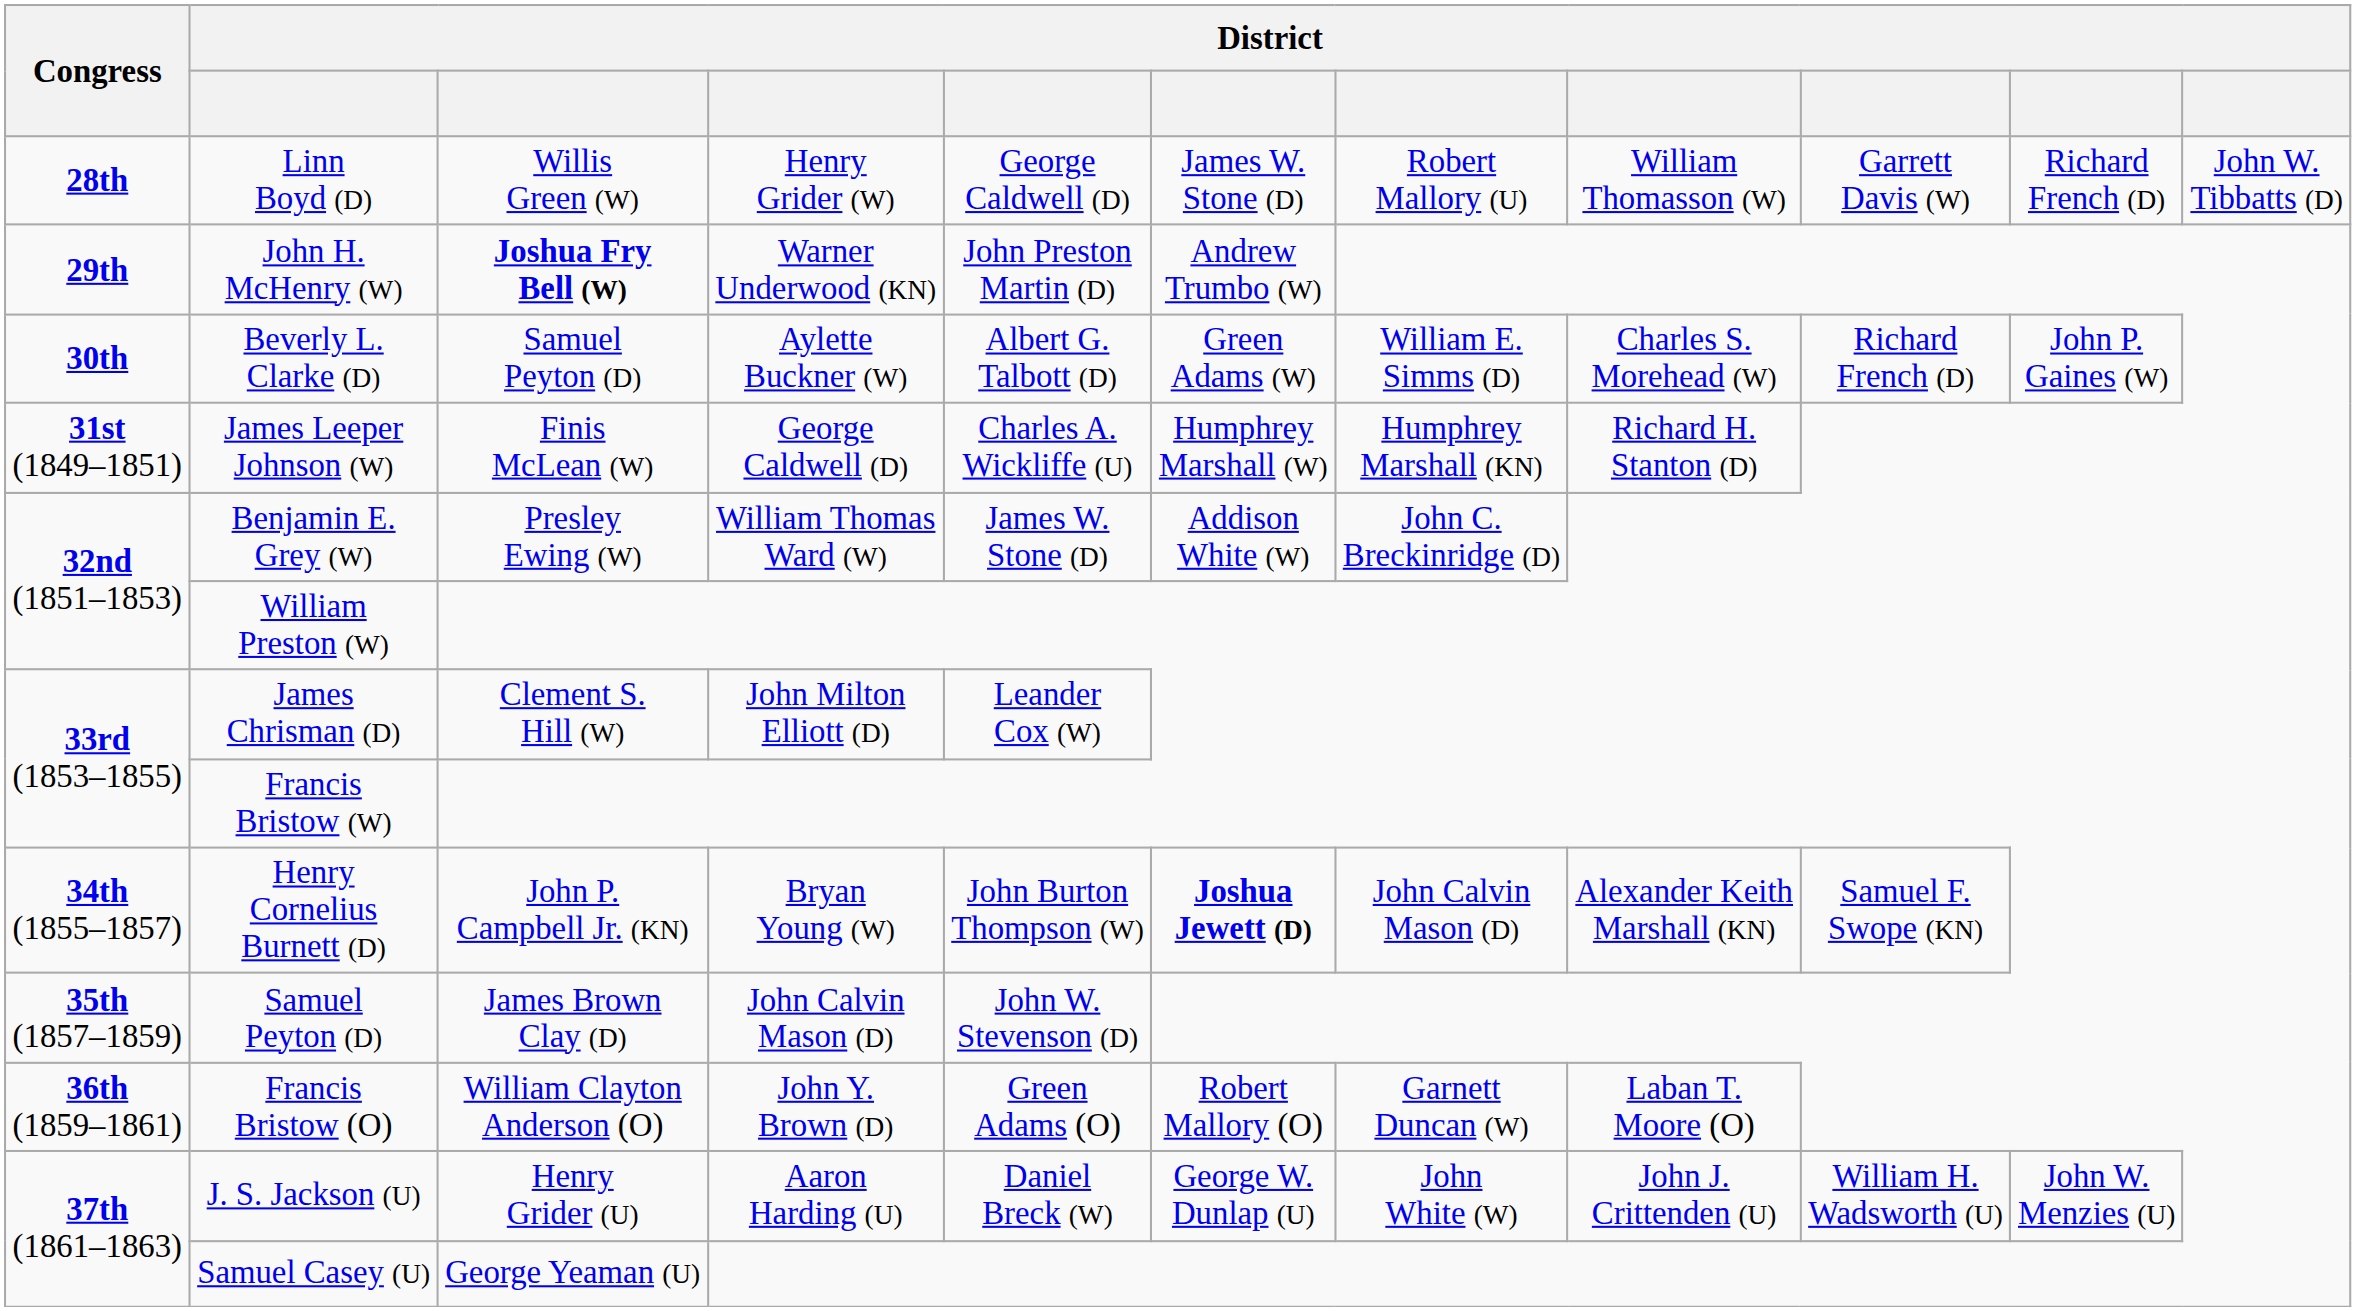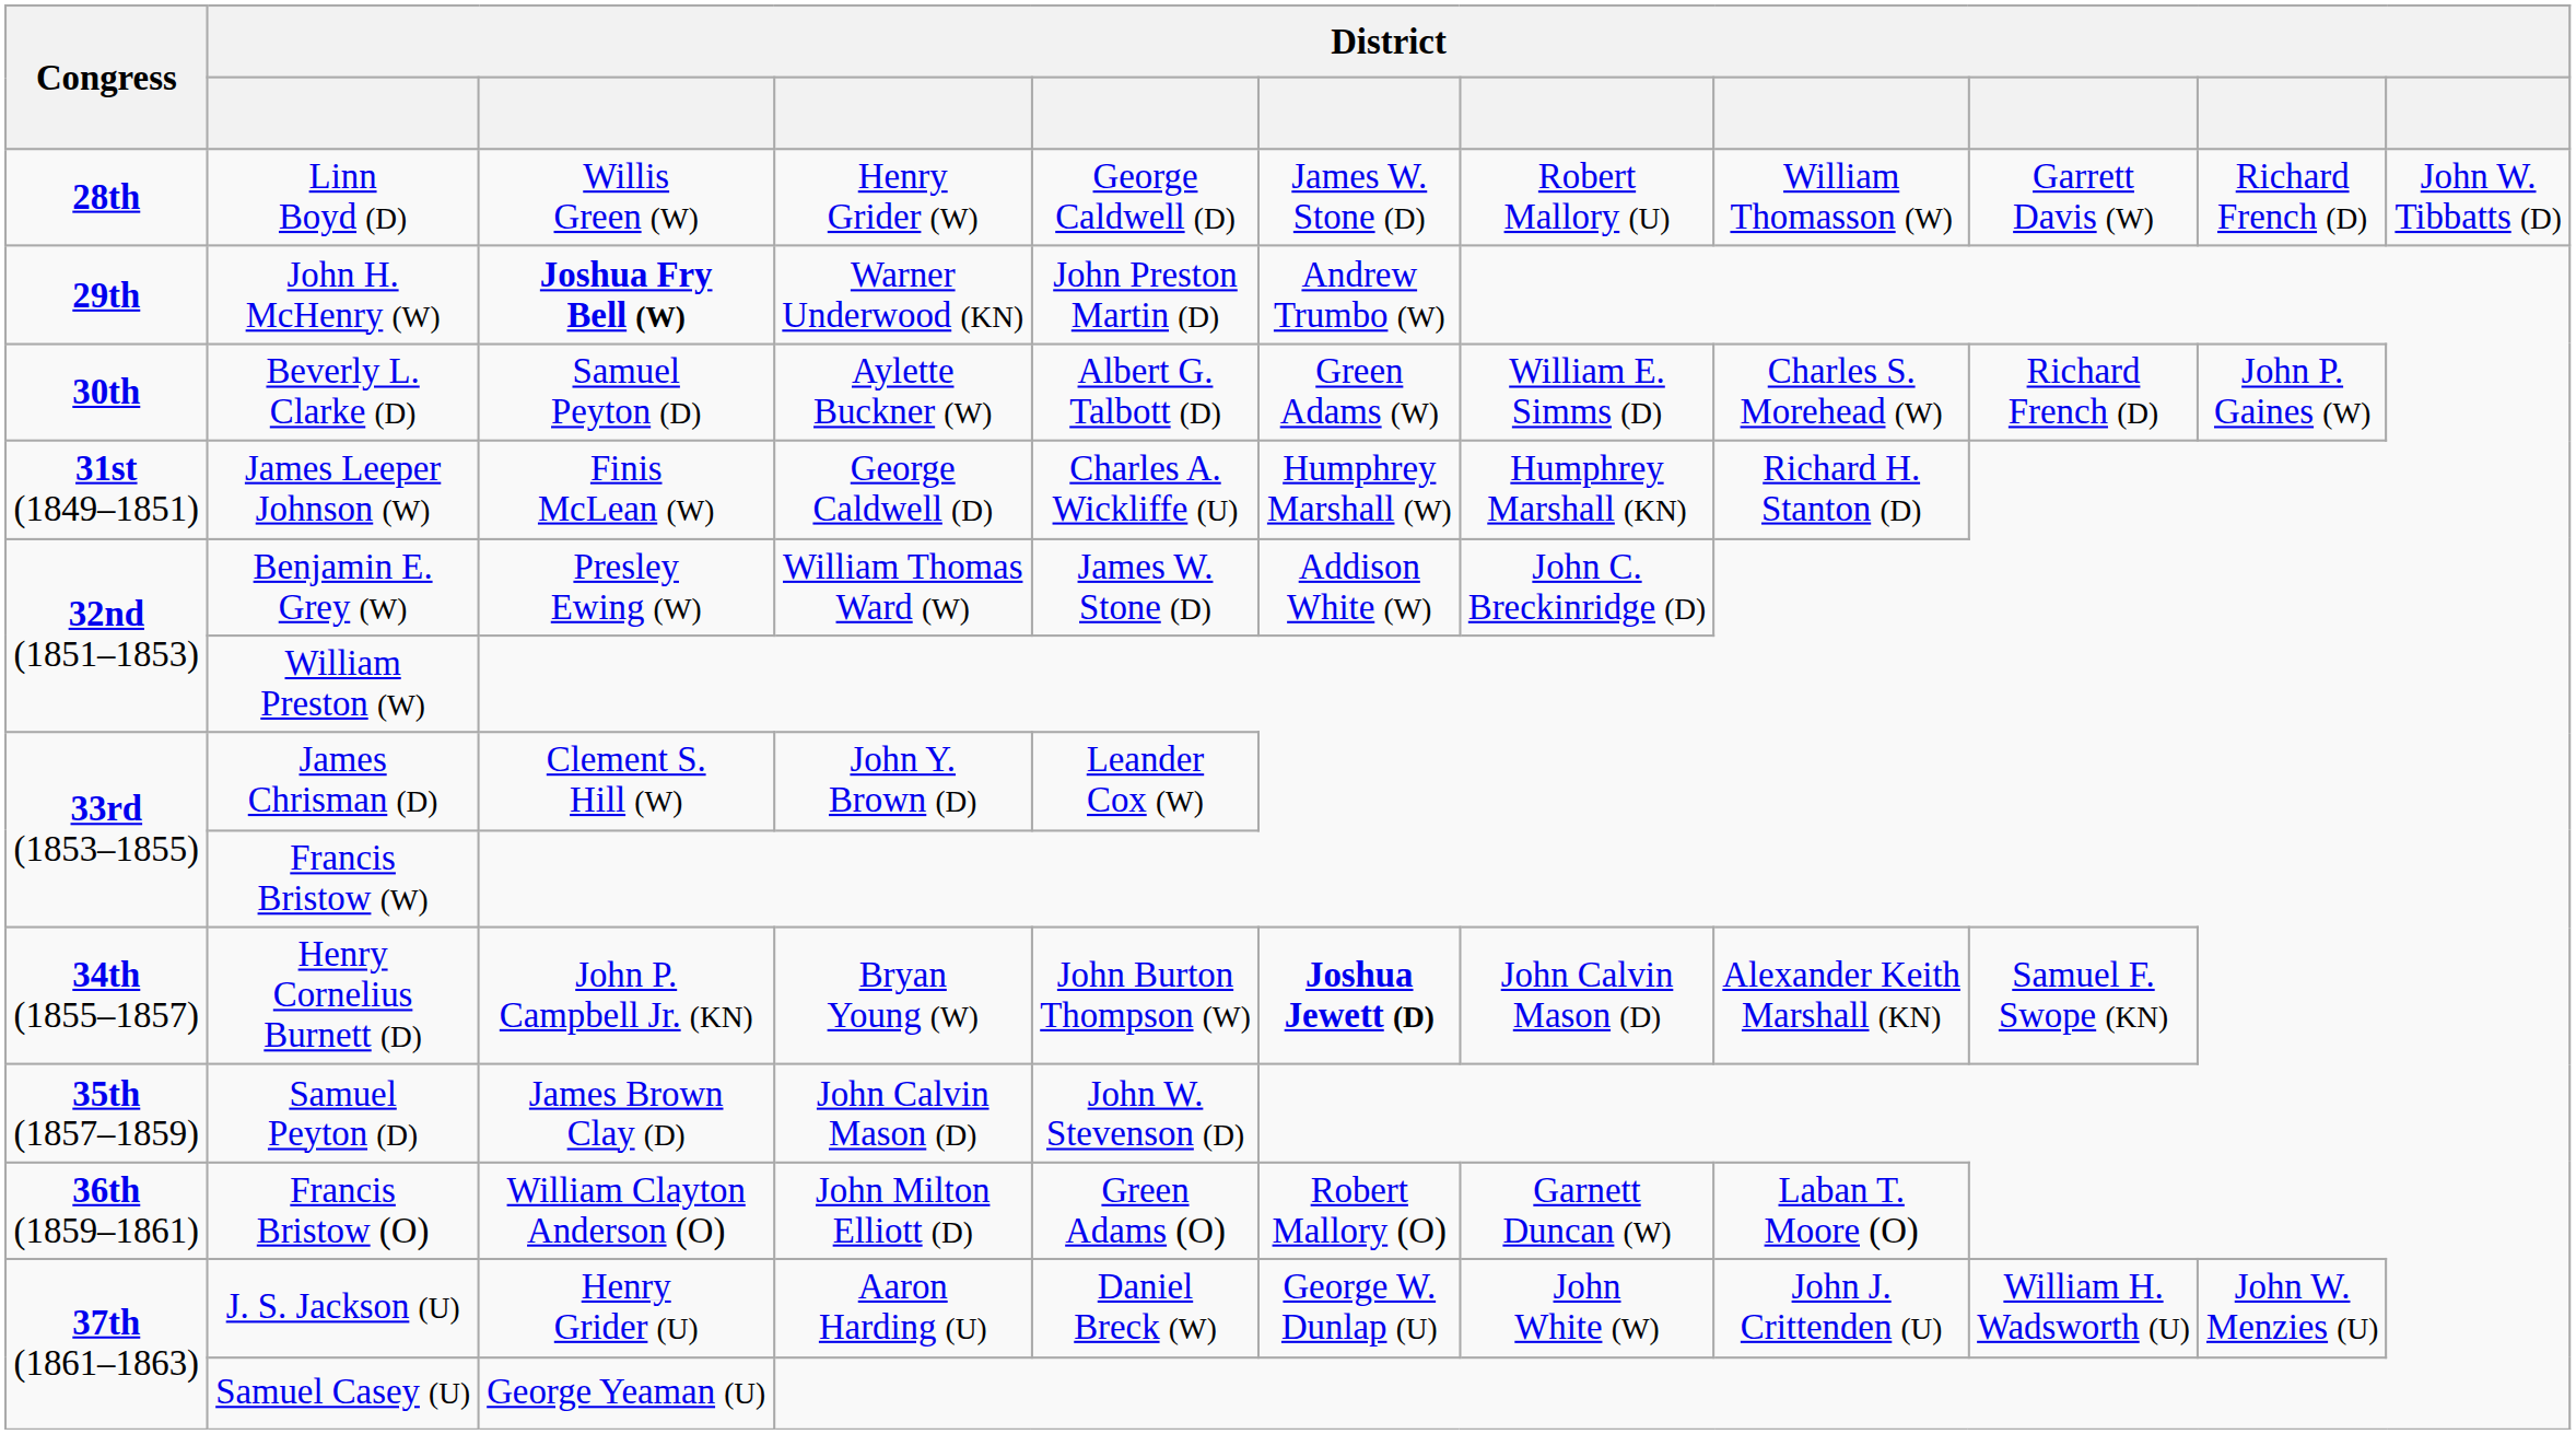 <table class=wikitable style="text-align:center">
 <tr style="height:2em">
 <th rowspan=2>Congress</th>
 <th colspan=10>District</th>
 </tr>
 <tr style="height:2em">
 <th></th>
 <th></th>
 <th></th>
 <th></th>
 <th></th>
 <th></th>
 <th></th>
 <th></th>
 <th></th>
 <th></th>
 </tr>
 <tr style="height:2em">
 <td><strong><a href='#'>28th</a></strong><br></td>
 <td><a href='#'>Linn<br>Boyd</a> <small>(D)</small></td>
 <td><a href='#'>Willis<br>Green</a> <small>(W)</small></td>
 <td><a href='#'>Henry<br>Grider</a> <small>(W)</small></td>
 <td><a href='#'>George<br>Caldwell</a> <small>(D)</small></td>
 <td><a href='#'>James W.<br>Stone</a> <small>(D)</small></td>
 <td><a href='#'>Robert<br>Mallory</a> <small>(U)</small></td>
 <td><a href='#'>William<br>Thomasson</a> <small>(W)</small></td>
 <td><a href='#'>Garrett<br>Davis</a> <small>(W)</small></td>
 <td><a href='#'>Richard<br>French</a> <small>(D)</small></td>
 <td><a href='#'>John W.<br>Tibbatts</a> <small>(D)</small></td>
 </tr>
 <tr style="height:2em">
 <td><strong><a href='#'>29th</a></strong><br></td>
 <td><a href='#'>John H.<br>McHenry</a> <small>(W)</small></td>
 <td><strong><a href='#'>Joshua Fry<br>Bell</a> <small>(W)</small></strong></td>
 <td><a href='#'>Warner<br>Underwood</a> <small>(KN)</small></td>
 <td><a href='#'>John Preston<br>Martin</a> <small>(D)</small></td>
 <td><a href='#'>Andrew<br>Trumbo</a> <small>(W)</small></td>
 </tr>
 <tr style="height:2em">
 <td><strong><a href='#'>30th</a></strong><br></td>
 <td><a href='#'>Beverly L.<br>Clarke</a> <small>(D)</small></td>
 <td><a href='#'>Samuel<br>Peyton</a> <small>(D)</small></td>
 <td><a href='#'>Aylette<br>Buckner</a> <small>(W)</small></td>
 <td><a href='#'>Albert G.<br>Talbott</a> <small>(D)</small></td>
 <td><a href='#'>Green<br>Adams</a> <small>(W)</small></td>
 <td><a href='#'>William E.<br>Simms</a> <small>(D)</small></td>
 <td><a href='#'>Charles S.<br>Morehead</a> <small>(W)</small></td>
 <td><a href='#'>Richard<br>French</a> <small>(D)</small></td>
 <td><a href='#'>John P.<br>Gaines</a> <small>(W)</small></td>
 </tr>
 <tr style="height:2em">
 <td><strong><a href='#'>31st</a></strong><br>(1849–1851)</td>
 <td><a href='#'>James Leeper<br>Johnson</a> <small>(W)</small></td>
 <td><a href='#'>Finis<br>McLean</a> <small>(W)</small></td>
 <td><a href='#'>George<br>Caldwell</a> <small>(D)</small></td>
 <td><a href='#'>Charles A.<br>Wickliffe</a> <small>(U)</small></td>
 <td><a href='#'>Humphrey<br>Marshall</a> <small>(W)</small></td>
 <td><a href='#'>Humphrey<br>Marshall</a> <small>(KN)</small></td>
 <td><a href='#'>Richard H.<br>Stanton</a> <small>(D)</small></td>
 </tr>
 <tr style="height:2em">
 <td rowspan=2><strong><a href='#'>32nd</a></strong><br>(1851–1853)</td>
 <td><a href='#'>Benjamin E.<br>Grey</a> <small>(W)</small></td>
 <td><a href='#'>Presley<br>Ewing</a> <small>(W)</small></td>
 <td><a href='#'>William Thomas<br>Ward</a> <small>(W)</small></td>
 <td><a href='#'>James W.<br>Stone</a> <small>(D)</small></td>
 <td><a href='#'>Addison<br>White</a> <small>(W)</small></td>
 <td><a href='#'>John C.<br>Breckinridge</a> <small>(D)</small></td>
 </tr>
 <tr style="height:2em">
 <td><a href='#'>William<br>Preston</a> <small>(W)</small></td>
 </tr>
 <tr style="height:2em">
 <td rowspan=2><strong><a href='#'>33rd</a></strong><br>(1853–1855)</td>
 <td><a href='#'>James<br>Chrisman</a> <small>(D)</small></td>
 <td><a href='#'>Clement S.<br>Hill</a> <small>(W)</small></td>
-<td><a href='#'>John Milton<br>Elliott</a> <small>(D)</small></td>
+<td><a href='#'>John Y.<br>Brown</a> <small>(D)</small></td>
 <td><a href='#'>Leander<br>Cox</a> <small>(W)</small></td>
 </tr>
 <tr style="height:2em">
 <td><a href='#'>Francis<br>Bristow</a> <small>(W)</small></td>
 </tr>
 <tr style="height:2em">
 <td><strong><a href='#'>34th</a></strong><br>(1855–1857)</td>
 <td><a href='#'>Henry<br>Cornelius<br>Burnett</a> <small>(D)</small></td>
 <td><a href='#'>John P.<br>Campbell Jr.</a> <small>(KN)</small></td>
 <td><a href='#'>Bryan<br>Young</a> <small>(W)</small></td>
 <td><a href='#'>John Burton<br>Thompson</a> <small>(W)</small></td>
 <td><strong><a href='#'>Joshua<br>Jewett</a> <small>(D)</small></strong></td>
 <td><a href='#'>John Calvin<br>Mason</a> <small>(D)</small></td>
 <td><a href='#'>Alexander Keith<br>Marshall</a> <small>(KN)</small></td>
 <td><a href='#'>Samuel F.<br>Swope</a> <small>(KN)</small></td>
 </tr>
 <tr style="height:2em">
 <td><strong><a href='#'>35th</a></strong><br>(1857–1859)</td>
 <td><a href='#'>Samuel<br>Peyton</a> <small>(D)</small></td>
 <td><a href='#'>James Brown<br>Clay</a> <small>(D)</small></td>
 <td><a href='#'>John Calvin<br>Mason</a> <small>(D)</small></td>
 <td><a href='#'>John W.<br>Stevenson</a> <small>(D)</small></td>
 </tr>
 <tr style="height:2em">
 <td><strong><a href='#'>36th</a></strong><br>(1859–1861)</td>
 <td><a href='#'>Francis<br>Bristow</a> (O)</td>
 <td><a href='#'>William Clayton<br>Anderson</a> (O)</td>
-<td><a href='#'>John Y.<br>Brown</a> <small>(D)</small></td>
+<td><a href='#'>John Milton<br>Elliott</a> <small>(D)</small></td>
 <td><a href='#'>Green<br>Adams</a> (O)</td>
 <td><a href='#'>Robert<br>Mallory</a> (O)</td>
 <td><a href='#'>Garnett<br>Duncan</a> <small>(W)</small></td>
 <td><a href='#'>Laban T.<br>Moore</a> (O)</td>
 </tr>
 <tr style="height:2em">
 <td rowspan=2><strong><a href='#'>37th</a></strong><br>(1861–1863)</td>
 <td><a href='#'>J. S. Jackson</a> <small>(U)</small></td>
 <td><a href='#'>Henry<br>Grider</a> <small>(U)</small></td>
 <td><a href='#'>Aaron<br>Harding</a> <small>(U)</small></td>
 <td><a href='#'>Daniel<br>Breck</a> <small>(W)</small></td>
 <td><a href='#'>George W.<br>Dunlap</a> <small>(U)</small></td>
 <td><a href='#'>John<br>White</a> <small>(W)</small></td>
 <td><a href='#'>John J.<br>Crittenden</a> <small>(U)</small></td>
 <td><a href='#'>William H.<br>Wadsworth</a> <small>(U)</small></td>
 <td><a href='#'>John W.<br>Menzies</a> <small>(U)</small></td>
 </tr>
 <tr style="height:2em">
 <td><a href='#'>Samuel Casey</a> <small>(U)</small></td>
 <td><a href='#'>George Yeaman</a> <small>(U)</small></td>
 </tr>
 </table>
